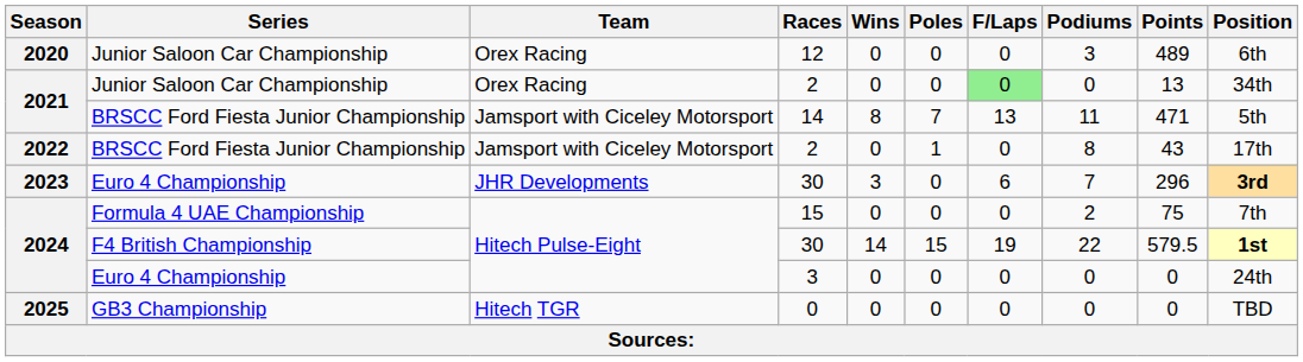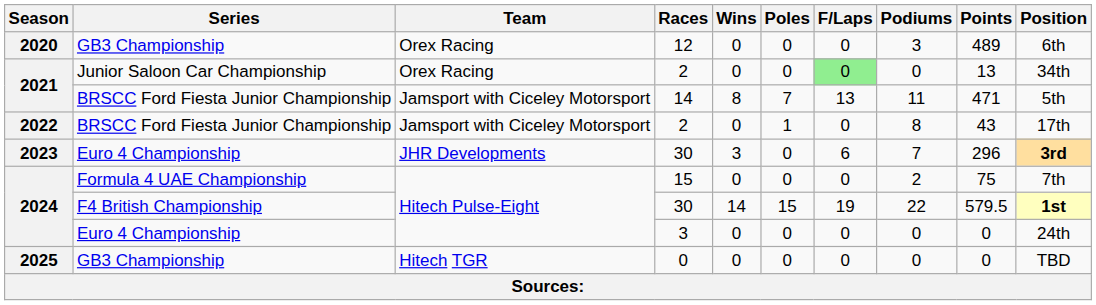 <table class="wikitable" style="font-size: 90%; text-align:center">
 <tr>
 <th>Season</th>
 <th>Series</th>
 <th>Team</th>
 <th>Races</th>
 <th>Wins</th>
 <th>Poles</th>
 <th>F/Laps</th>
 <th>Podiums</th>
 <th>Points</th>
 <th>Position</th>
 </tr>
 <tr>
 <th>2020</th>
-<td align="left">Junior Saloon Car Championship</td>
+<td align=left><a href='#'>GB3 Championship</a></td>
 <td align="left">Orex Racing</td>
 <td>12</td>
 <td>0</td>
 <td>0</td>
 <td>0</td>
 <td>3</td>
 <td>489</td>
 <td>6th</td>
 </tr>
 <tr>
 <th rowspan="2">2021</th>
 <td align="left">Junior Saloon Car Championship</td>
 <td align="left">Orex Racing</td>
 <td>2</td>
 <td>0</td>
 <td>0</td>
 <td style="background: lightgreen;">0</td>
 <td>0</td>
 <td>13</td>
 <td>34th</td>
 </tr>
 <tr>
 <td align="left" nowrap><a href='#'>BRSCC</a> Ford Fiesta Junior Championship</td>
 <td align="left" nowrap>Jamsport with Ciceley Motorsport</td>
 <td>14</td>
 <td>8</td>
 <td>7</td>
 <td>13</td>
 <td>11</td>
 <td>471</td>
 <td>5th</td>
 </tr>
 <tr>
 <th>2022</th>
 <td align="left"><a href='#'>BRSCC</a> Ford Fiesta Junior Championship</td>
 <td align="left">Jamsport with Ciceley Motorsport</td>
 <td>2</td>
 <td>0</td>
 <td>1</td>
 <td>0</td>
 <td>8</td>
 <td>43</td>
 <td>17th</td>
 </tr>
 <tr>
 <th>2023</th>
 <td align=left><a href='#'>Euro 4 Championship</a></td>
 <td align="left"><a href='#'>JHR Developments</a></td>
 <td>30</td>
 <td>3</td>
 <td>0</td>
 <td>6</td>
 <td>7</td>
 <td>296</td>
 <td style="background:#FFDF9F;"><strong>3rd</strong></td>
 </tr>
 <tr>
 <th rowspan="3">2024</th>
 <td align="left"><a href='#'>Formula 4 UAE Championship</a></td>
 <td rowspan="3" align="left"><a href='#'>Hitech Pulse-Eight</a></td>
 <td>15</td>
 <td>0</td>
 <td>0</td>
 <td>0</td>
 <td>2</td>
 <td>75</td>
 <td>7th</td>
 </tr>
 <tr>
 <td align="left"><a href='#'>F4 British Championship</a></td>
 <td>30</td>
 <td>14</td>
 <td>15</td>
 <td>19</td>
 <td>22</td>
 <td>579.5</td>
 <td style="background:#FFFFBF"><strong>1st</strong></td>
 </tr>
 <tr>
 <td align=left><a href='#'>Euro 4 Championship</a></td>
 <td>3</td>
 <td>0</td>
 <td>0</td>
 <td>0</td>
 <td>0</td>
 <td>0</td>
 <td>24th</td>
 </tr>
 <tr>
 <th>2025</th>
 <td align=left><a href='#'>GB3 Championship</a></td>
 <td align=left><a href='#'>Hitech</a> <a href='#'>TGR</a></td>
 <td>0</td>
 <td>0</td>
 <td>0</td>
 <td>0</td>
 <td>0</td>
 <td>0</td>
 <td>TBD</td>
 </tr>
 <tr>
 <th colspan="10">Sources:</th>
 </tr>
 </table>
